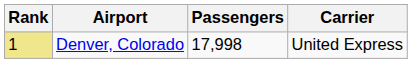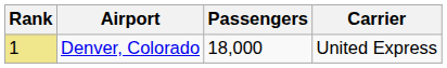 <table class="wikitable" style="font-size: 105%" width= align=>
 <tr>
 <th>Rank</th>
 <th>Airport</th>
 <th>Passengers</th>
 <th>Carrier</th>
 </tr>
 <tr>
 <td style="background: khaki;">1</td>
 <td><a href='#'>Denver, Colorado</a></td>
-<td>17,998</td>
+<td>18,000</td>
 <td>United Express</td>
 </tr>
 </table>
